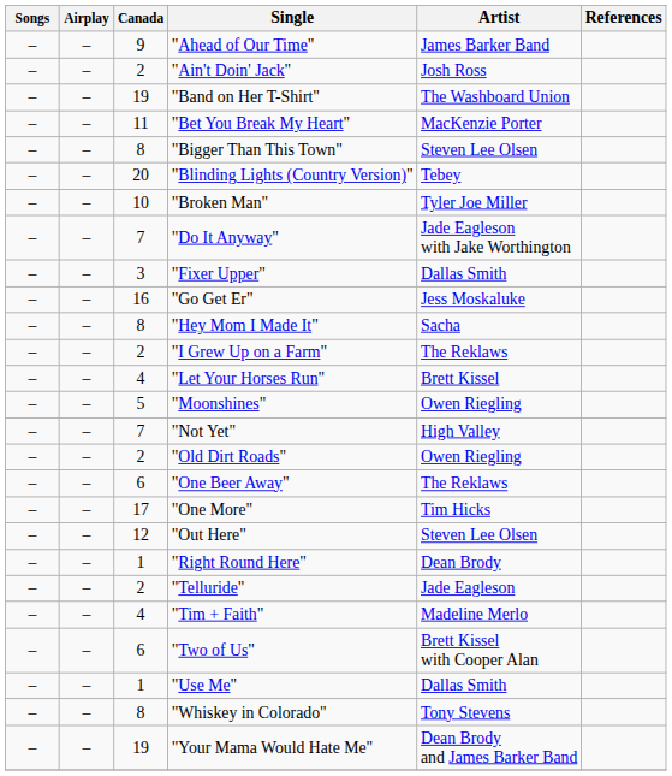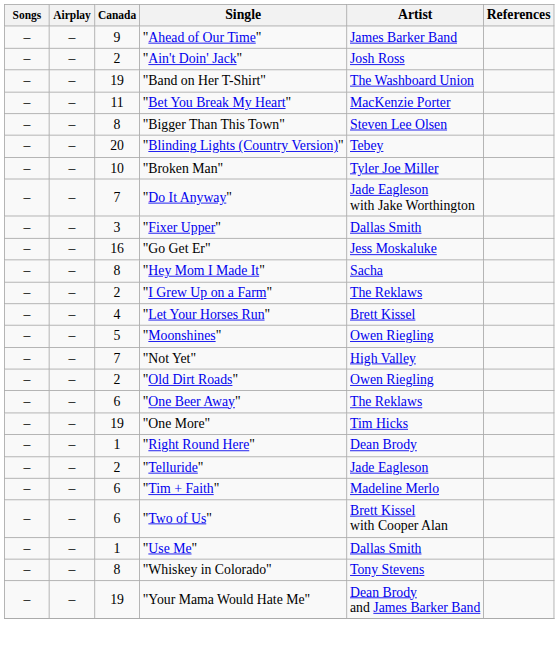 <table class="wikitable sortable">
 <tr>
 <th style="width:45px;"><small>Songs</small></th>
 <th style="width:45px;"><small>Airplay</small></th>
 <th style="width:45px;"><small>Canada</small></th>
 <th style="width:auto;">Single</th>
 <th style="width:auto;">Artist</th>
 <th style="width:auto;">References</th>
 </tr>
 <tr>
 <td align=center>–</td>
 <td align=center>–</td>
 <td align=center>9</td>
 <td>"<a href='#'>Ahead of Our Time</a>"</td>
 <td><a href='#'>James Barker Band</a></td>
 <td></td>
 </tr>
 <tr>
 <td align=center>–</td>
 <td align=center>–</td>
 <td align=center>2</td>
 <td>"<a href='#'>Ain't Doin' Jack</a>"</td>
 <td><a href='#'>Josh Ross</a></td>
 <td></td>
 </tr>
 <tr>
 <td align=center>–</td>
 <td align=center>–</td>
 <td align=center>19</td>
 <td>"Band on Her T-Shirt"</td>
 <td><a href='#'>The Washboard Union</a></td>
 <td></td>
 </tr>
 <tr>
 <td align=center>–</td>
 <td align=center>–</td>
 <td align=center>11</td>
 <td>"<a href='#'>Bet You Break My Heart</a>"</td>
 <td><a href='#'>MacKenzie Porter</a></td>
 <td></td>
 </tr>
 <tr>
 <td align=center>–</td>
 <td align=center>–</td>
 <td align=center>8</td>
 <td>"Bigger Than This Town"</td>
 <td><a href='#'>Steven Lee Olsen</a></td>
 <td></td>
 </tr>
 <tr>
 <td align=center>–</td>
 <td align=center>–</td>
 <td align=center>20</td>
 <td>"<a href='#'>Blinding Lights (Country Version)</a>"</td>
 <td><a href='#'>Tebey</a></td>
 <td></td>
 </tr>
 <tr>
 <td align=center>–</td>
 <td align=center>–</td>
 <td align=center>10</td>
 <td>"Broken Man"</td>
 <td><a href='#'>Tyler Joe Miller</a></td>
 <td></td>
 </tr>
 <tr>
 <td align=center>–</td>
 <td align=center>–</td>
 <td align=center>7</td>
 <td>"<a href='#'>Do It Anyway</a>"</td>
 <td><a href='#'>Jade Eagleson</a><br>with Jake Worthington</td>
 <td></td>
 </tr>
 <tr>
 <td align=center>–</td>
 <td align=center>–</td>
 <td align=center>3</td>
 <td>"<a href='#'>Fixer Upper</a>"</td>
 <td><a href='#'>Dallas Smith</a></td>
 <td></td>
 </tr>
 <tr>
 <td align=center>–</td>
 <td align=center>–</td>
 <td align=center>16</td>
 <td>"Go Get Er"</td>
 <td><a href='#'>Jess Moskaluke</a></td>
 <td></td>
 </tr>
 <tr>
 <td align=center>–</td>
 <td align=center>–</td>
 <td align=center>8</td>
 <td>"<a href='#'>Hey Mom I Made It</a>"</td>
 <td><a href='#'>Sacha</a></td>
 <td></td>
 </tr>
 <tr>
 <td align=center>–</td>
 <td align=center>–</td>
 <td align=center>2</td>
 <td>"<a href='#'>I Grew Up on a Farm</a>"</td>
 <td><a href='#'>The Reklaws</a></td>
 <td></td>
 </tr>
 <tr>
 <td align=center>–</td>
 <td align=center>–</td>
 <td align=center>4</td>
 <td>"<a href='#'>Let Your Horses Run</a>"</td>
 <td><a href='#'>Brett Kissel</a></td>
 <td></td>
 </tr>
 <tr>
 <td align=center>–</td>
 <td align=center>–</td>
 <td align=center>5</td>
 <td>"<a href='#'>Moonshines</a>"</td>
 <td><a href='#'>Owen Riegling</a></td>
 <td></td>
 </tr>
 <tr>
 <td align=center>–</td>
 <td align=center>–</td>
 <td align=center>7</td>
 <td>"Not Yet"</td>
 <td><a href='#'>High Valley</a></td>
 <td></td>
 </tr>
 <tr>
 <td align=center>–</td>
 <td align=center>–</td>
 <td align=center>2</td>
 <td>"<a href='#'>Old Dirt Roads</a>"</td>
 <td><a href='#'>Owen Riegling</a></td>
 <td></td>
 </tr>
 <tr>
 <td align=center>–</td>
 <td align=center>–</td>
 <td align=center>6</td>
 <td>"<a href='#'>One Beer Away</a>"</td>
 <td><a href='#'>The Reklaws</a></td>
 <td></td>
 </tr>
 <tr>
 <td align=center>–</td>
 <td align=center>–</td>
-<td align=center>17</td>
+<td align=center>19</td>
 <td>"One More"</td>
 <td><a href='#'>Tim Hicks</a></td>
-<td></td>
-</tr>
-<tr>
-<td align=center>–</td>
-<td align=center>–</td>
-<td align=center>12</td>
-<td>"Out Here"</td>
-<td><a href='#'>Steven Lee Olsen</a></td>
 <td></td>
 </tr>
 <tr>
 <td align=center>–</td>
 <td align=center>–</td>
 <td align=center>1</td>
 <td>"<a href='#'>Right Round Here</a>"</td>
 <td><a href='#'>Dean Brody</a></td>
 <td></td>
 </tr>
 <tr>
 <td align=center>–</td>
 <td align=center>–</td>
 <td align=center>2</td>
 <td>"<a href='#'>Telluride</a>"</td>
 <td><a href='#'>Jade Eagleson</a></td>
 <td></td>
 </tr>
 <tr>
 <td align=center>–</td>
 <td align=center>–</td>
-<td align=center>4</td>
+<td align=center>6</td>
 <td>"<a href='#'>Tim + Faith</a>"</td>
 <td><a href='#'>Madeline Merlo</a></td>
 <td></td>
 </tr>
 <tr>
 <td align=center>–</td>
 <td align=center>–</td>
 <td align=center>6</td>
 <td>"<a href='#'>Two of Us</a>"</td>
 <td><a href='#'>Brett Kissel</a><br>with Cooper Alan</td>
 <td></td>
 </tr>
 <tr>
 <td align=center>–</td>
 <td align=center>–</td>
 <td align=center>1</td>
 <td>"<a href='#'>Use Me</a>"</td>
 <td><a href='#'>Dallas Smith</a></td>
 <td></td>
 </tr>
 <tr>
 <td align=center>–</td>
 <td align=center>–</td>
 <td align=center>8</td>
 <td>"Whiskey in Colorado"</td>
 <td><a href='#'>Tony Stevens</a></td>
 <td></td>
 </tr>
 <tr>
 <td align=center>–</td>
 <td align=center>–</td>
 <td align=center>19</td>
 <td>"Your Mama Would Hate Me"</td>
 <td><a href='#'>Dean Brody</a><br>and <a href='#'>James Barker Band</a></td>
 <td></td>
 </tr>
 <tr>
 </tr>
 </table>
